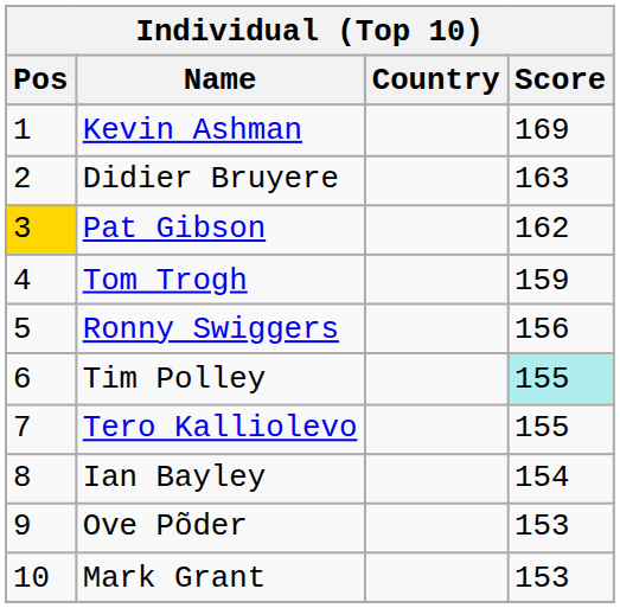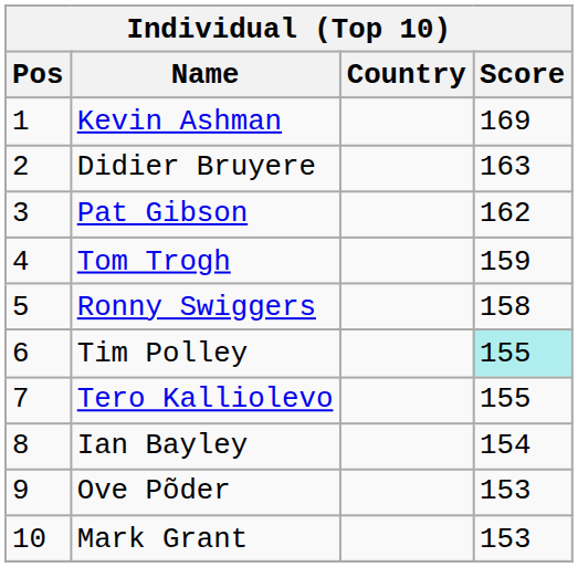 <table class="wikitable">
 <tr>
 <th colspan="4">Individual (Top 10)</th>
 </tr>
 <tr>
 <th>Pos</th>
 <th>Name</th>
 <th>Country</th>
 <th>Score</th>
 </tr>
 <tr>
 <td>1</td>
 <td><a href='#'>Kevin Ashman</a></td>
 <td></td>
 <td>169</td>
 </tr>
 <tr>
 <td>2</td>
 <td>Didier Bruyere</td>
 <td></td>
 <td>163</td>
 </tr>
 <tr>
-<td style="background: gold;">3</td>
+<td>3</td>
 <td><a href='#'>Pat Gibson</a></td>
 <td></td>
 <td>162</td>
 </tr>
 <tr>
 <td>4</td>
 <td><a href='#'>Tom Trogh</a></td>
 <td></td>
 <td>159</td>
 </tr>
 <tr>
 <td>5</td>
 <td><a href='#'>Ronny Swiggers</a></td>
 <td></td>
-<td>156</td>
+<td>158</td>
 </tr>
 <tr>
 <td>6</td>
 <td>Tim Polley</td>
 <td></td>
 <td style="background: paleturquoise;">155</td>
 </tr>
 <tr>
 <td>7</td>
 <td><a href='#'>Tero Kalliolevo</a></td>
 <td></td>
 <td>155</td>
 </tr>
 <tr>
 <td>8</td>
 <td>Ian Bayley</td>
 <td></td>
 <td>154</td>
 </tr>
 <tr>
 <td>9</td>
 <td>Ove Põder</td>
 <td></td>
 <td>153</td>
 </tr>
 <tr>
 <td>10</td>
 <td>Mark Grant</td>
 <td></td>
 <td>153</td>
 </tr>
 <tr>
 </tr>
 </table>
